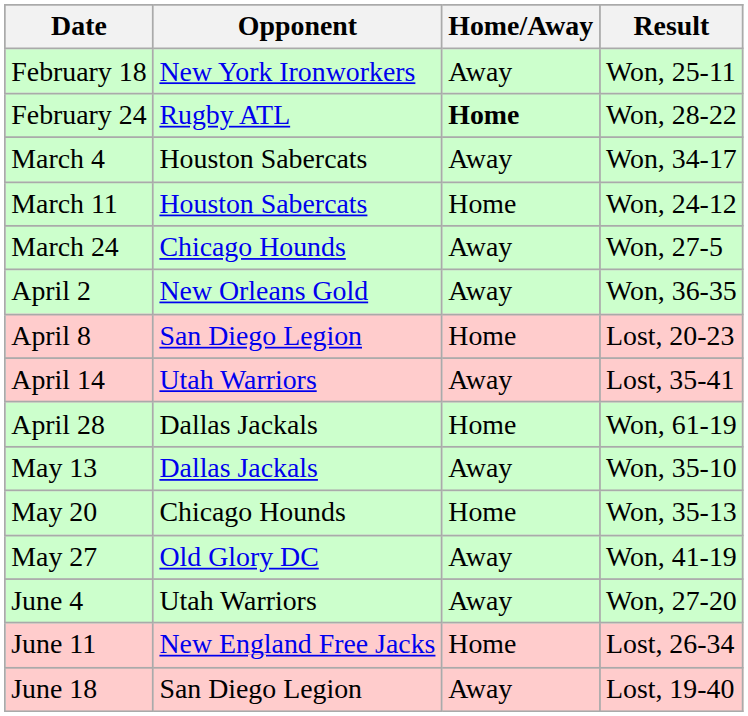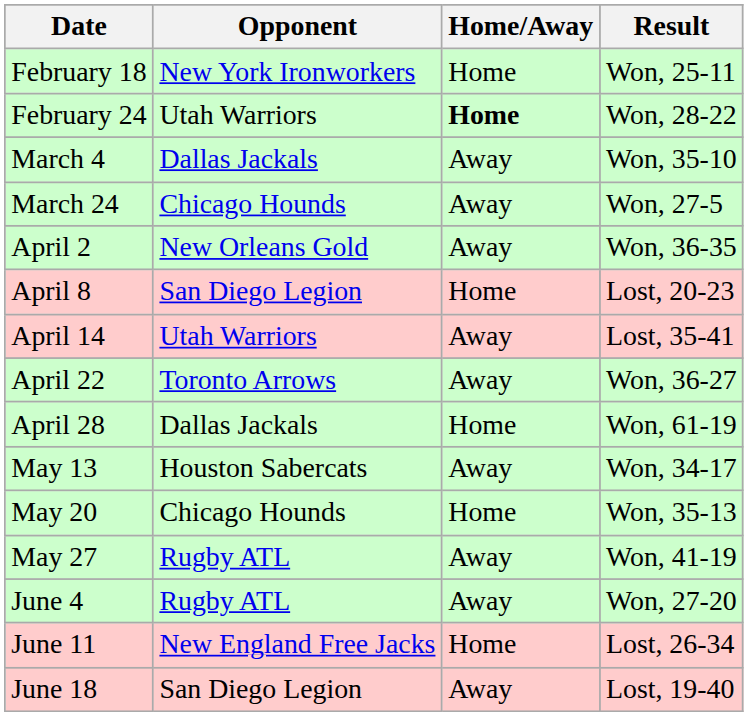 <table class="wikitable">
 <tr>
 <th>Date</th>
 <th>Opponent</th>
 <th>Home/Away</th>
 <th>Result</th>
 </tr>
 <tr bgcolor="#CCFFCC">
 <td>February 18</td>
 <td><a href='#'>New York Ironworkers</a></td>
-<td>Away</td>
+<td>Home</td>
 <td>Won, 25-11</td>
 </tr>
 <tr bgcolor="#CCFFCC">
 <td>February 24</td>
-<td><a href='#'>Rugby ATL</a></td>
+<td>Utah Warriors</td>
 <td><strong>Home</strong></td>
 <td>Won, 28-22</td>
 </tr>
 <tr bgcolor="#CCFFCC">
 <td>March 4</td>
-<td>Houston Sabercats</td>
+<td><a href='#'>Dallas Jackals</a></td>
 <td>Away</td>
-<td>Won, 34-17</td>
-</tr>
-<tr bgcolor="#CCFFCC">
-<td>March 11</td>
-<td><a href='#'>Houston Sabercats</a></td>
-<td>Home</td>
-<td>Won, 24-12</td>
+<td>Won, 35-10</td>
 </tr>
 <tr bgcolor="#CCFFCC">
 <td>March 24</td>
 <td><a href='#'>Chicago Hounds</a></td>
 <td>Away</td>
 <td>Won, 27-5</td>
 </tr>
 <tr bgcolor="#CCFFCC">
 <td>April 2</td>
 <td><a href='#'>New Orleans Gold</a></td>
 <td>Away</td>
 <td>Won, 36-35</td>
 </tr>
 <tr bgcolor="#FFCCCC">
 <td>April 8</td>
 <td><a href='#'>San Diego Legion</a></td>
 <td>Home</td>
 <td>Lost, 20-23</td>
 </tr>
 <tr bgcolor="#FFCCCC">
 <td>April 14</td>
 <td><a href='#'>Utah Warriors</a></td>
 <td>Away</td>
 <td>Lost, 35-41</td>
 </tr>
 <tr bgcolor="#CCFFCC">
+<td>April 22</td>
+<td><a href='#'>Toronto Arrows</a></td>
+<td>Away</td>
+<td>Won, 36-27</td>
+</tr>
+<tr bgcolor="#CCFFCC">
 <td>April 28</td>
 <td>Dallas Jackals</td>
 <td>Home</td>
 <td>Won, 61-19</td>
 </tr>
 <tr bgcolor="CCFFCC">
 <td>May 13</td>
-<td><a href='#'>Dallas Jackals</a></td>
+<td>Houston Sabercats</td>
 <td>Away</td>
-<td>Won, 35-10</td>
+<td>Won, 34-17</td>
 </tr>
 <tr bgcolor="CCFFCC">
 <td>May 20</td>
 <td>Chicago Hounds</td>
 <td>Home</td>
 <td>Won, 35-13</td>
 </tr>
 <tr bgcolor="#CCFFCC">
 <td>May 27</td>
-<td><a href='#'>Old Glory DC</a></td>
+<td><a href='#'>Rugby ATL</a></td>
 <td>Away</td>
 <td>Won, 41-19</td>
 </tr>
 <tr bgcolor="#CCFFCC">
 <td>June 4</td>
-<td>Utah Warriors</td>
+<td><a href='#'>Rugby ATL</a></td>
 <td>Away</td>
 <td>Won, 27-20</td>
 </tr>
 <tr bgcolor="#FFCCCC">
 <td>June 11</td>
 <td><a href='#'>New England Free Jacks</a></td>
 <td>Home</td>
 <td>Lost, 26-34</td>
 </tr>
 <tr bgcolor="#FFCCCC">
 <td>June 18</td>
 <td>San Diego Legion</td>
 <td>Away</td>
 <td>Lost, 19-40</td>
 </tr>
 </table>
